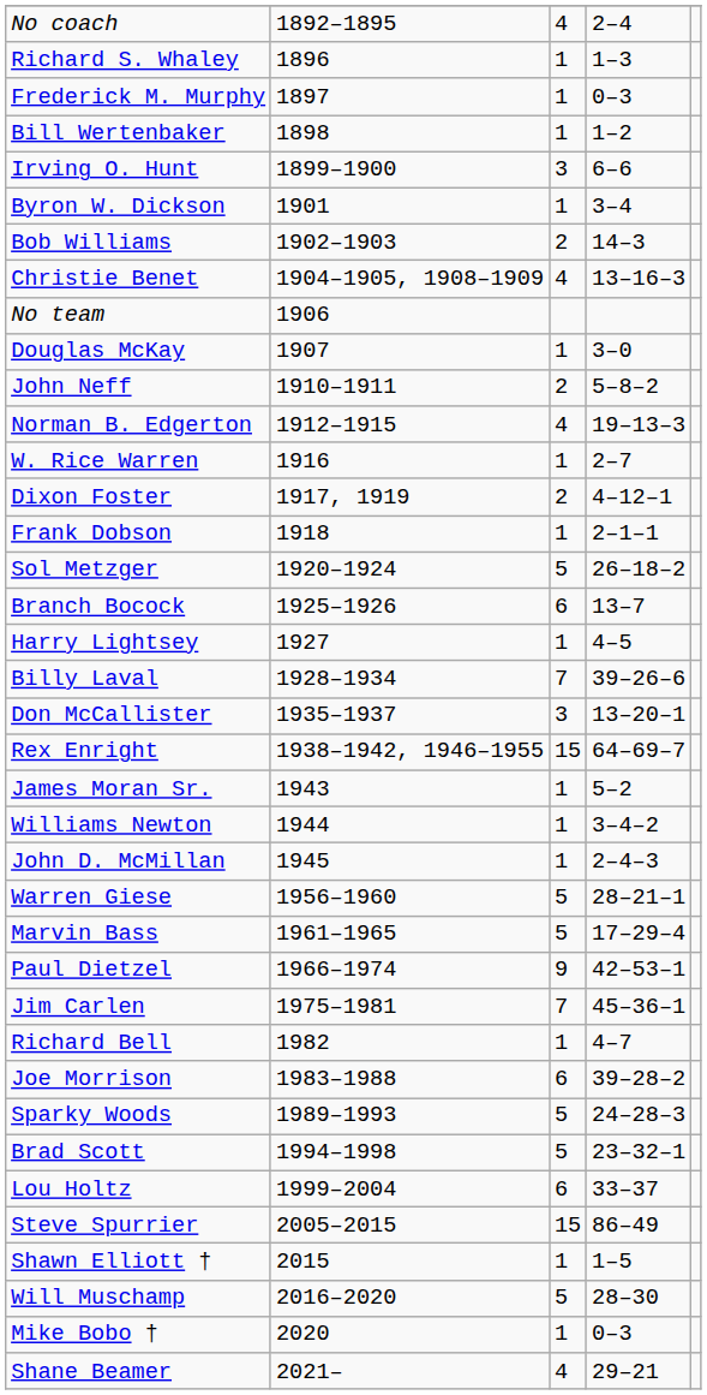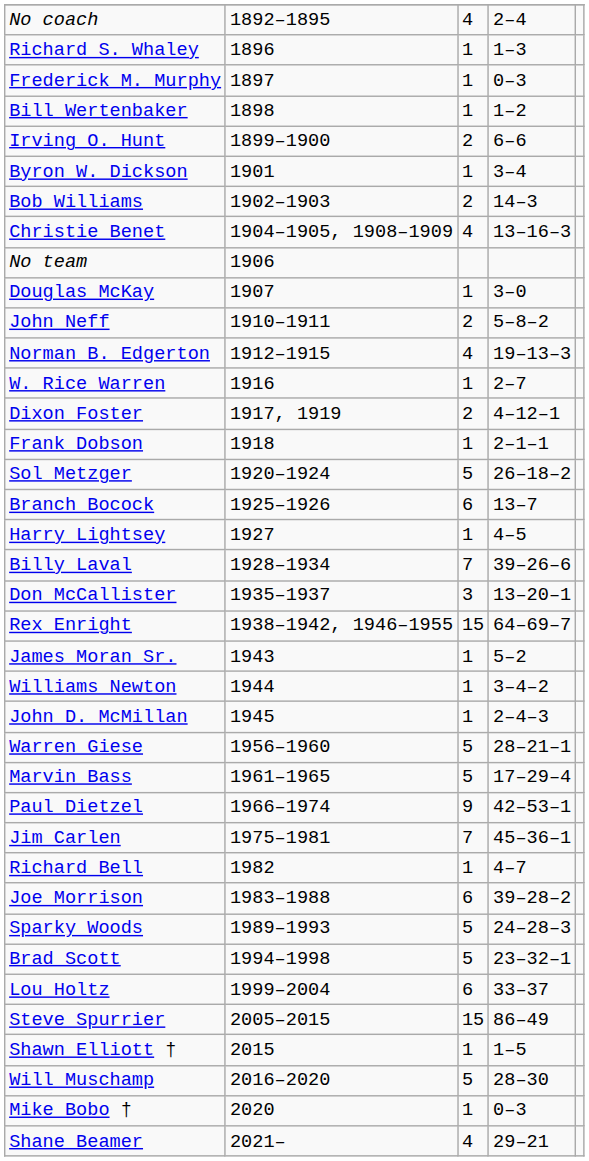 <table class="wikitable">
 <tr>
 </tr>
 <tr>
 <td><em>No coach</em></td>
 <td>1892–1895</td>
 <td>4</td>
 <td>2–4</td>
 <td></td>
 </tr>
 <tr>
 <td><a href='#'>Richard S. Whaley</a></td>
 <td>1896</td>
 <td>1</td>
 <td>1–3</td>
 <td></td>
 </tr>
 <tr>
 <td><a href='#'>Frederick M. Murphy</a></td>
 <td>1897</td>
 <td>1</td>
 <td>0–3</td>
 <td></td>
 </tr>
 <tr>
 <td><a href='#'>Bill Wertenbaker</a></td>
 <td>1898</td>
 <td>1</td>
 <td>1–2</td>
 <td></td>
 </tr>
 <tr>
 <td><a href='#'>Irving O. Hunt</a></td>
 <td>1899–1900</td>
-<td>3</td>
+<td>2</td>
 <td>6–6</td>
 <td></td>
 </tr>
 <tr>
 <td><a href='#'>Byron W. Dickson</a></td>
 <td>1901</td>
 <td>1</td>
 <td>3–4</td>
 <td></td>
 </tr>
 <tr>
 <td><a href='#'>Bob Williams</a></td>
 <td>1902–1903</td>
 <td>2</td>
 <td>14–3</td>
 <td></td>
 </tr>
 <tr>
 <td><a href='#'>Christie Benet</a></td>
 <td>1904–1905, 1908–1909</td>
 <td>4</td>
 <td>13–16–3</td>
 <td></td>
 </tr>
 <tr>
 <td><em>No team</em></td>
 <td>1906</td>
 <td></td>
 <td></td>
 <td></td>
 </tr>
 <tr>
 <td><a href='#'>Douglas McKay</a></td>
 <td>1907</td>
 <td>1</td>
 <td>3–0</td>
 <td></td>
 </tr>
 <tr>
 <td><a href='#'>John Neff</a></td>
 <td>1910–1911</td>
 <td>2</td>
 <td>5–8–2</td>
 <td></td>
 </tr>
 <tr>
 <td><a href='#'>Norman B. Edgerton</a></td>
 <td>1912–1915</td>
 <td>4</td>
 <td>19–13–3</td>
 <td></td>
 </tr>
 <tr>
 <td><a href='#'>W. Rice Warren</a></td>
 <td>1916</td>
 <td>1</td>
 <td>2–7</td>
 <td></td>
 </tr>
 <tr>
 <td><a href='#'>Dixon Foster</a></td>
 <td>1917, 1919</td>
 <td>2</td>
 <td>4–12–1</td>
 <td></td>
 </tr>
 <tr>
 <td><a href='#'>Frank Dobson</a></td>
 <td>1918</td>
 <td>1</td>
 <td>2–1–1</td>
 <td></td>
 </tr>
 <tr>
 <td><a href='#'>Sol Metzger</a></td>
 <td>1920–1924</td>
 <td>5</td>
 <td>26–18–2</td>
 <td></td>
 </tr>
 <tr>
 <td><a href='#'>Branch Bocock</a></td>
 <td>1925–1926</td>
 <td>6</td>
 <td>13–7</td>
 <td></td>
 </tr>
 <tr>
 <td><a href='#'>Harry Lightsey</a></td>
 <td>1927</td>
 <td>1</td>
 <td>4–5</td>
 <td></td>
 </tr>
 <tr>
 <td><a href='#'>Billy Laval</a></td>
 <td>1928–1934</td>
 <td>7</td>
 <td>39–26–6</td>
 <td></td>
 </tr>
 <tr>
 <td><a href='#'>Don McCallister</a></td>
 <td>1935–1937</td>
 <td>3</td>
 <td>13–20–1</td>
 <td></td>
 </tr>
 <tr>
 <td><a href='#'>Rex Enright</a></td>
 <td>1938–1942, 1946–1955</td>
 <td>15</td>
 <td>64–69–7</td>
 <td></td>
 </tr>
 <tr>
 <td><a href='#'>James Moran Sr.</a></td>
 <td>1943</td>
 <td>1</td>
 <td>5–2</td>
 <td></td>
 </tr>
 <tr>
 <td><a href='#'>Williams Newton</a></td>
 <td>1944</td>
 <td>1</td>
 <td>3–4–2</td>
 <td></td>
 </tr>
 <tr>
 <td><a href='#'>John D. McMillan</a></td>
 <td>1945</td>
 <td>1</td>
 <td>2–4–3</td>
 <td></td>
 </tr>
 <tr>
 <td><a href='#'>Warren Giese</a></td>
 <td>1956–1960</td>
 <td>5</td>
 <td>28–21–1</td>
 <td></td>
 </tr>
 <tr>
 <td><a href='#'>Marvin Bass</a></td>
 <td>1961–1965</td>
 <td>5</td>
 <td>17–29–4</td>
 <td></td>
 </tr>
 <tr>
 <td><a href='#'>Paul Dietzel</a></td>
 <td>1966–1974</td>
 <td>9</td>
 <td>42–53–1</td>
 <td></td>
 </tr>
 <tr>
 <td><a href='#'>Jim Carlen</a></td>
 <td>1975–1981</td>
 <td>7</td>
 <td>45–36–1</td>
 <td></td>
 </tr>
 <tr>
 <td><a href='#'>Richard Bell</a></td>
 <td>1982</td>
 <td>1</td>
 <td>4–7</td>
 <td></td>
 </tr>
 <tr>
 <td><a href='#'>Joe Morrison</a></td>
 <td>1983–1988</td>
 <td>6</td>
 <td>39–28–2</td>
 <td></td>
 </tr>
 <tr>
 <td><a href='#'>Sparky Woods</a></td>
 <td>1989–1993</td>
 <td>5</td>
 <td>24–28–3</td>
 <td></td>
 </tr>
 <tr>
 <td><a href='#'>Brad Scott</a></td>
 <td>1994–1998</td>
 <td>5</td>
 <td>23–32–1</td>
 <td></td>
 </tr>
 <tr>
 <td><a href='#'>Lou Holtz</a></td>
 <td>1999–2004</td>
 <td>6</td>
 <td>33–37</td>
 <td></td>
 </tr>
 <tr>
 <td><a href='#'>Steve Spurrier</a></td>
 <td>2005–2015</td>
 <td>15</td>
 <td>86–49</td>
 <td></td>
 </tr>
 <tr>
 <td><a href='#'>Shawn Elliott</a> †</td>
 <td>2015</td>
 <td>1</td>
 <td>1–5</td>
 <td></td>
 </tr>
 <tr>
 <td><a href='#'>Will Muschamp</a></td>
 <td>2016–2020</td>
 <td>5</td>
 <td>28–30</td>
 <td></td>
 </tr>
 <tr>
 <td><a href='#'>Mike Bobo</a> †</td>
 <td>2020</td>
 <td>1</td>
 <td>0–3</td>
 <td></td>
 </tr>
 <tr>
 <td><a href='#'>Shane Beamer</a></td>
 <td>2021–</td>
 <td>4</td>
 <td>29–21</td>
 <td></td>
 </tr>
 </table>
